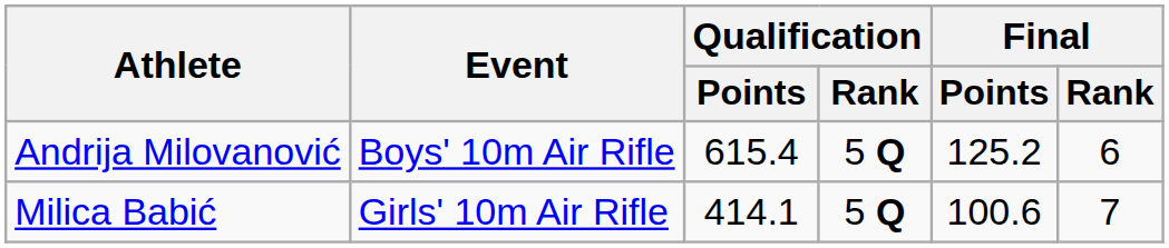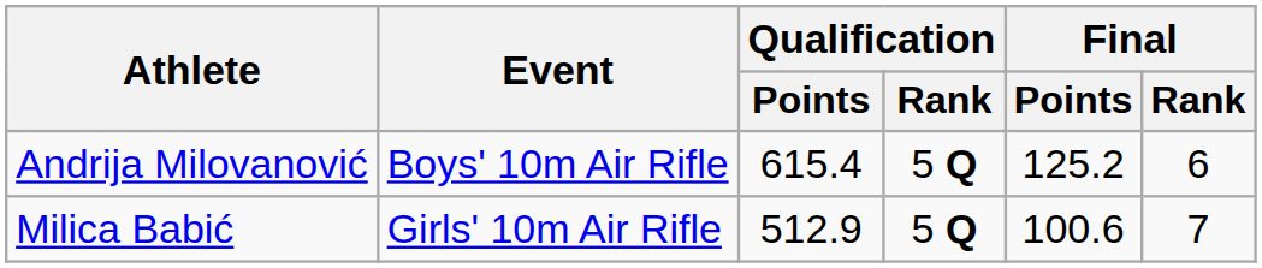 <table class="wikitable" style="font-size:90%;">
 <tr>
 <th rowspan=2>Athlete</th>
 <th rowspan=2>Event</th>
 <th colspan=2>Qualification</th>
 <th colspan=2>Final</th>
 </tr>
 <tr style="font-size:95%">
 <th>Points</th>
 <th>Rank</th>
 <th>Points</th>
 <th>Rank</th>
 </tr>
 <tr align=center>
 <td align=left><a href='#'>Andrija Milovanović</a></td>
 <td align=left><a href='#'>Boys' 10m Air Rifle</a></td>
 <td>615.4</td>
 <td>5 <strong>Q</strong></td>
 <td>125.2</td>
 <td>6</td>
 </tr>
 <tr align=center>
 <td align=left><a href='#'>Milica Babić</a></td>
 <td align=left><a href='#'>Girls' 10m Air Rifle</a></td>
-<td>414.1</td>
+<td>512.9</td>
 <td>5 <strong>Q</strong></td>
 <td>100.6</td>
 <td>7</td>
 </tr>
 </table>
